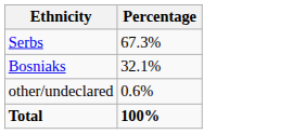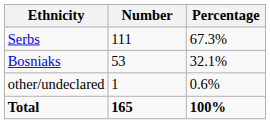 <table class="wikitable">
 <tr>
 <th width="100px">Ethnicity</th>
+<th width="80px">Number</th>
 <th width="80px">Percentage</th>
 </tr>
 <tr>
 <td><a href='#'>Serbs</a></td>
+<td>111</td>
 <td>67.3%</td>
 </tr>
 <tr>
 <td><a href='#'>Bosniaks</a></td>
+<td>53</td>
 <td>32.1%</td>
 </tr>
 <tr>
 <td>other/undeclared</td>
+<td>1</td>
 <td>0.6%</td>
 </tr>
 <tr>
 <td><strong>Total</strong></td>
+<td><strong>165</strong></td>
 <td><strong>100%</strong></td>
 </tr>
 </table>
